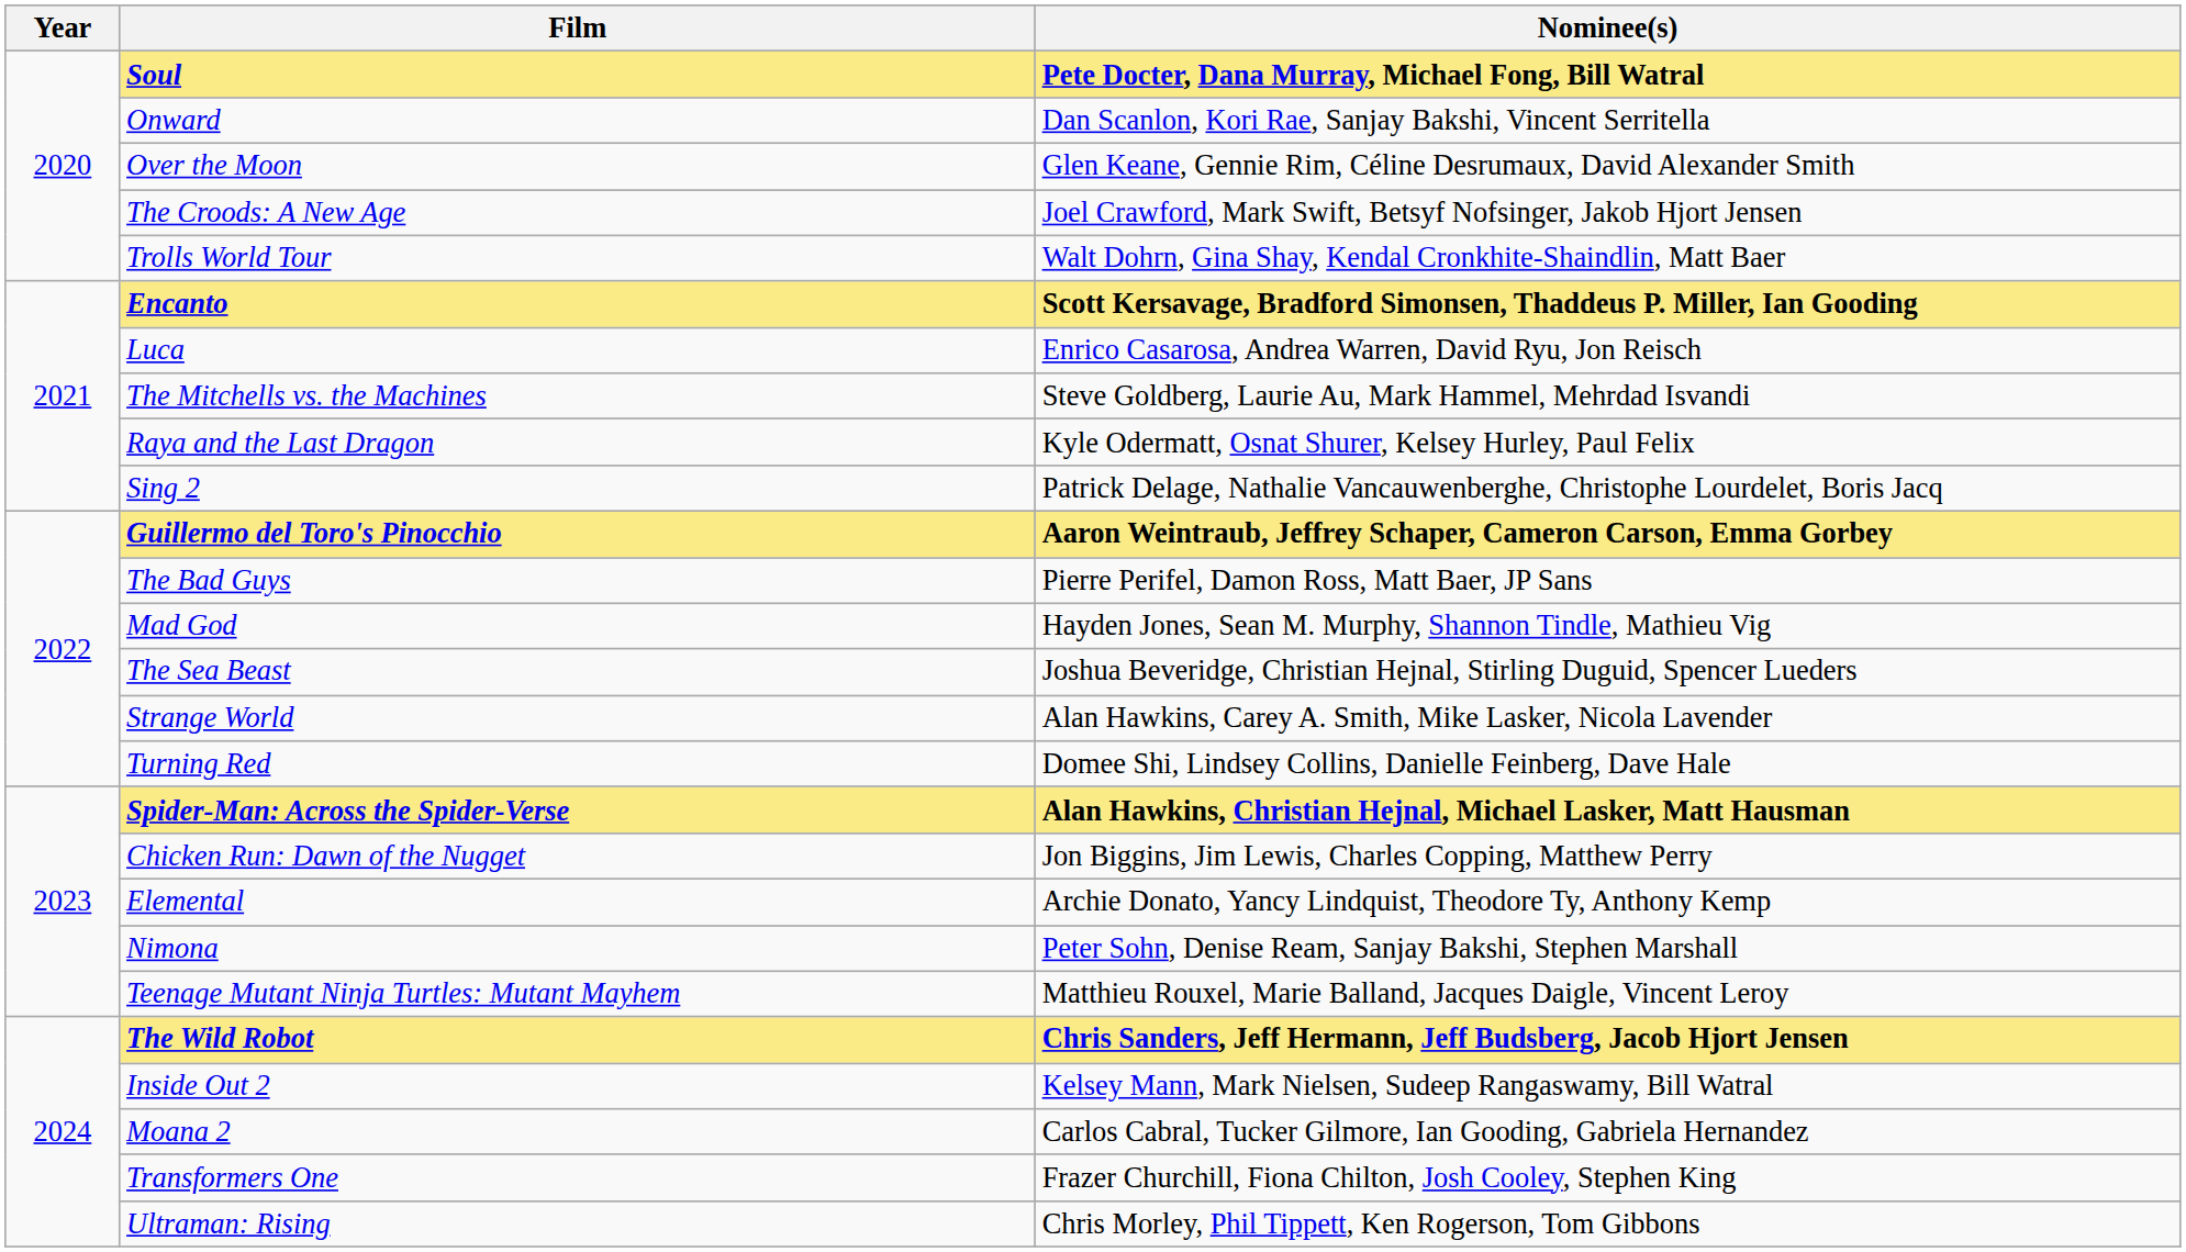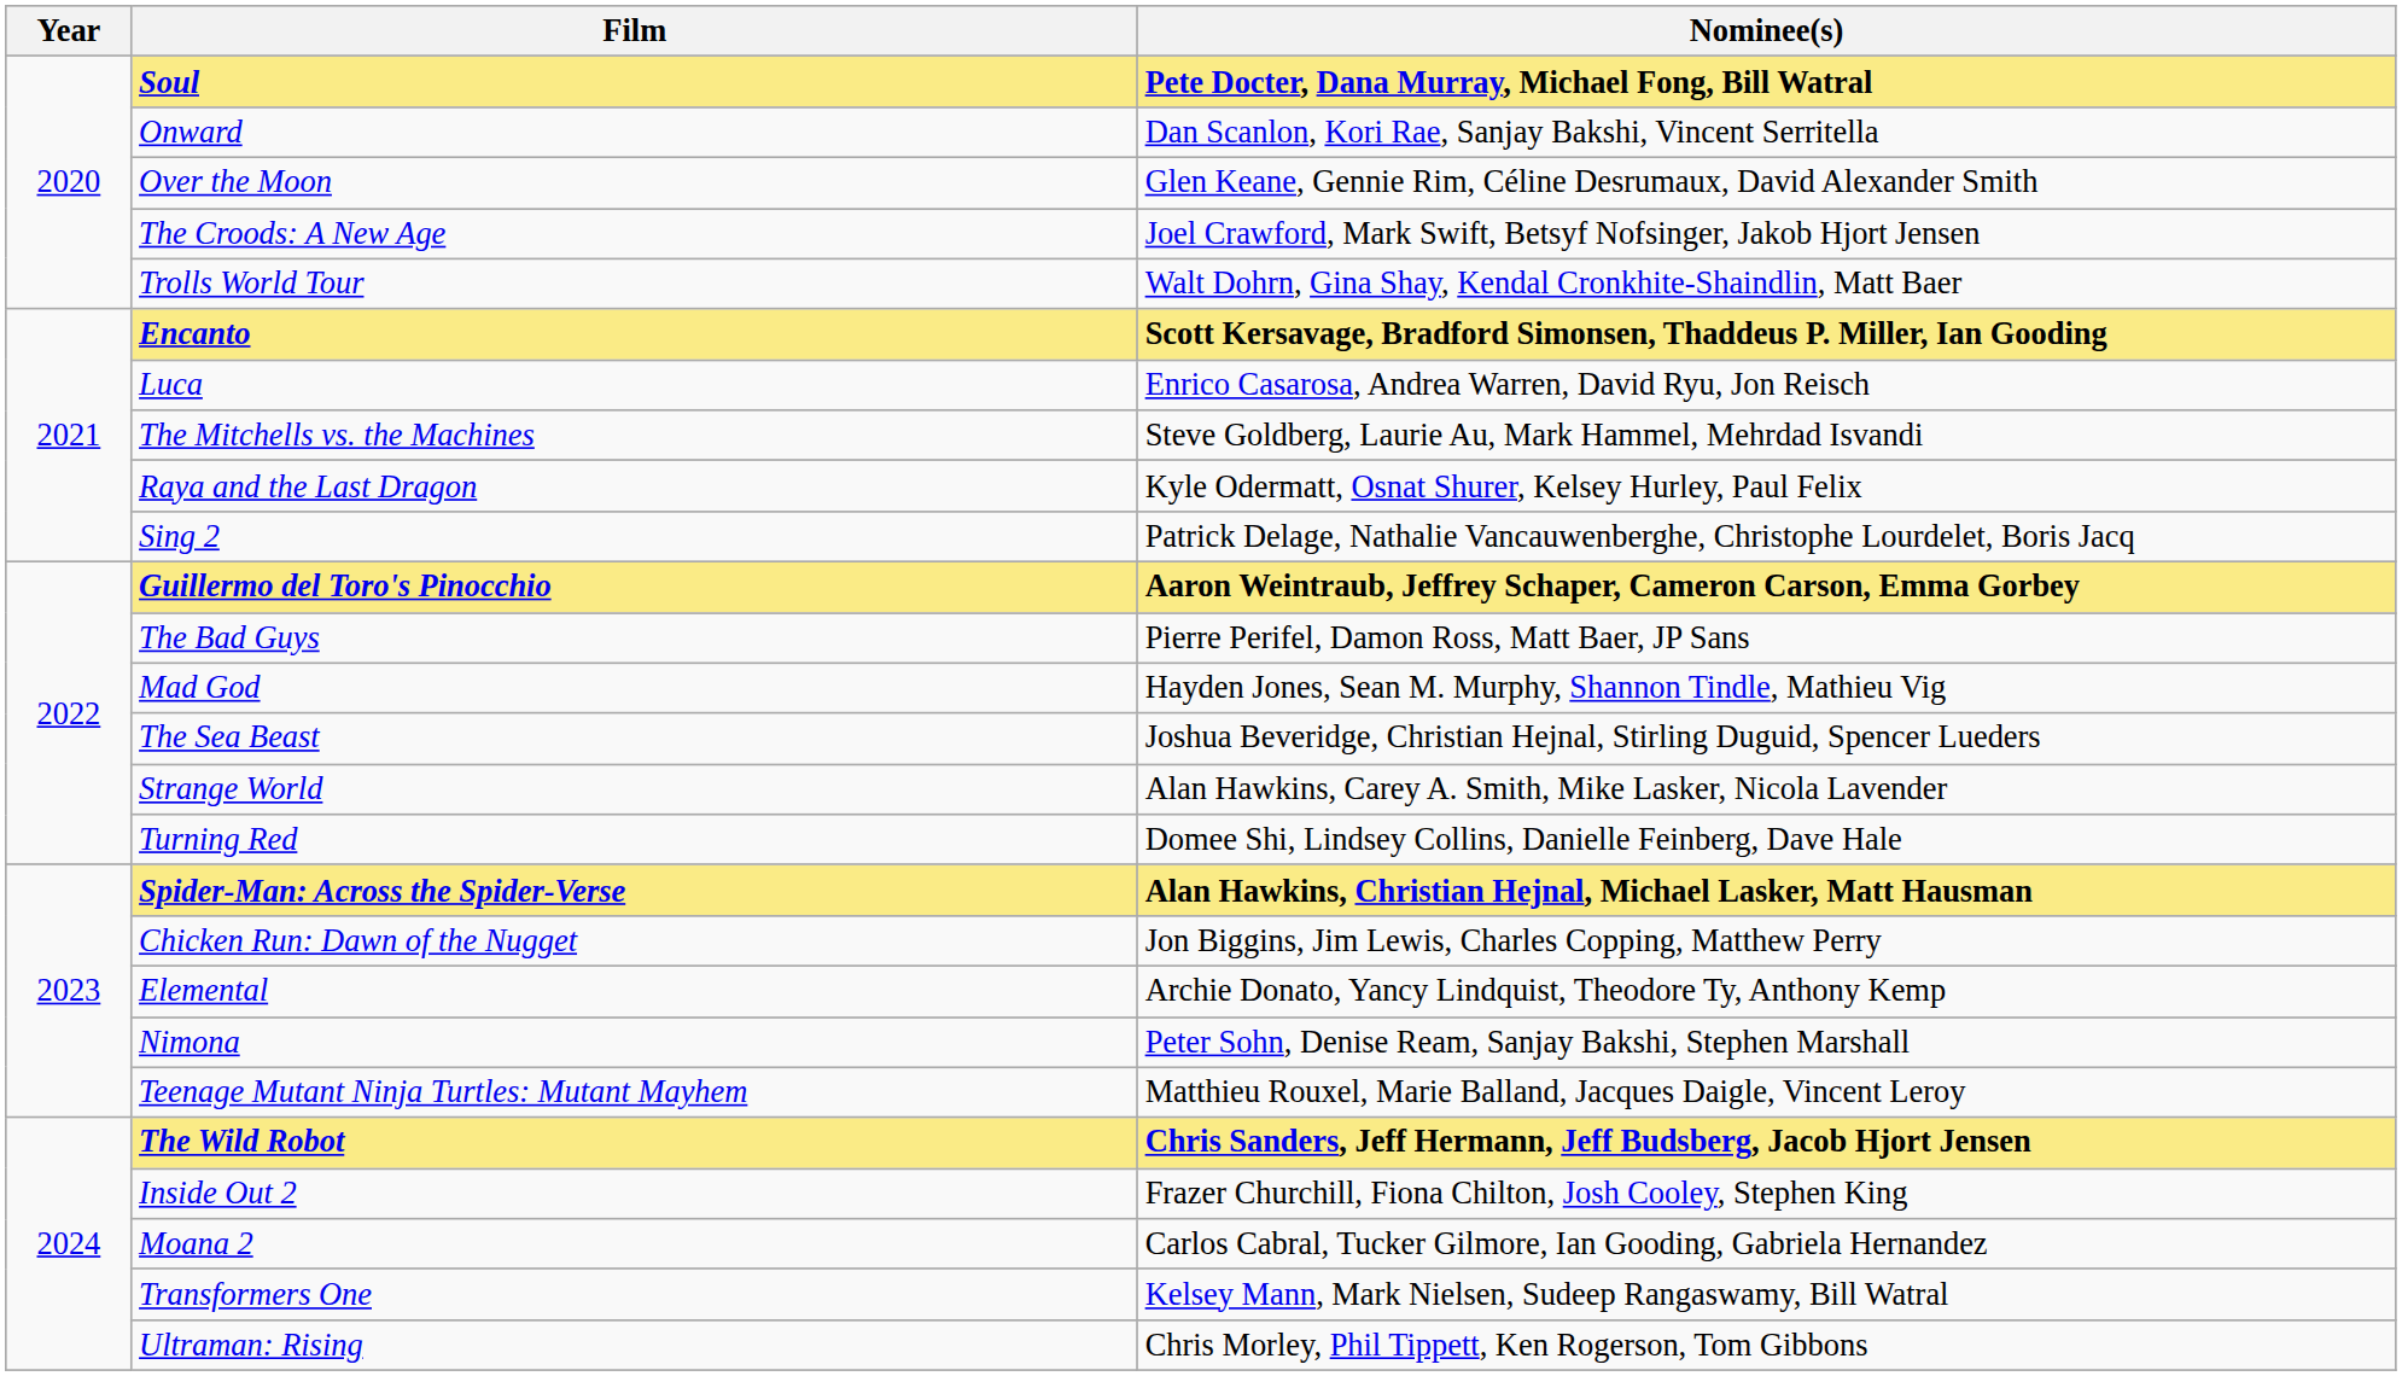 <table class="wikitable" width="95%" cellpadding="5">
 <tr>
 <th width="5%">Year</th>
 <th width="40%">Film</th>
 <th width="50%">Nominee(s)</th>
 </tr>
 <tr>
 <td rowspan="5" style="text-align:center;"><a href='#'>2020</a><br></td>
 <td style="background:#FAEB86;"><strong><em><a href='#'>Soul</a></em></strong></td>
 <td style="background:#FAEB86;"><strong><a href='#'>Pete Docter</a>, <a href='#'>Dana Murray</a>, Michael Fong, Bill Watral</strong></td>
 </tr>
 <tr>
 <td><em><a href='#'>Onward</a></em></td>
 <td><a href='#'>Dan Scanlon</a>, <a href='#'>Kori Rae</a>, Sanjay Bakshi, Vincent Serritella</td>
 </tr>
 <tr>
 <td><em><a href='#'>Over the Moon</a></em></td>
 <td><a href='#'>Glen Keane</a>, Gennie Rim, Céline Desrumaux, David Alexander Smith</td>
 </tr>
 <tr>
 <td><em><a href='#'>The Croods: A New Age</a></em></td>
 <td><a href='#'>Joel Crawford</a>, Mark Swift, Betsyf Nofsinger, Jakob Hjort Jensen</td>
 </tr>
 <tr>
 <td><em><a href='#'>Trolls World Tour</a></em></td>
 <td><a href='#'>Walt Dohrn</a>, <a href='#'>Gina Shay</a>, <a href='#'>Kendal Cronkhite-Shaindlin</a>, Matt Baer</td>
 </tr>
 <tr>
 <td rowspan="5" style="text-align:center;"><a href='#'>2021</a><br></td>
 <td style="background:#FAEB86;"><strong><em><a href='#'>Encanto</a></em></strong></td>
 <td style="background:#FAEB86;"><strong>Scott Kersavage, Bradford Simonsen, Thaddeus P. Miller, Ian Gooding</strong></td>
 </tr>
 <tr>
 <td><em><a href='#'>Luca</a></em></td>
 <td><a href='#'>Enrico Casarosa</a>, Andrea Warren, David Ryu, Jon Reisch</td>
 </tr>
 <tr>
 <td><em><a href='#'>The Mitchells vs. the Machines</a></em></td>
 <td>Steve Goldberg, Laurie Au, Mark Hammel, Mehrdad Isvandi</td>
 </tr>
 <tr>
 <td><em><a href='#'>Raya and the Last Dragon</a></em></td>
 <td>Kyle Odermatt, <a href='#'>Osnat Shurer</a>, Kelsey Hurley, Paul Felix</td>
 </tr>
 <tr>
 <td><em><a href='#'>Sing 2</a></em></td>
 <td>Patrick Delage, Nathalie Vancauwenberghe, Christophe Lourdelet, Boris Jacq</td>
 </tr>
 <tr>
 <td rowspan="6" style="text-align:center;"><a href='#'>2022</a><br></td>
 <td style="background:#FAEB86;"><strong><em><a href='#'>Guillermo del Toro's Pinocchio</a></em></strong></td>
 <td style="background:#FAEB86;"><strong>Aaron Weintraub, Jeffrey Schaper, Cameron Carson, Emma Gorbey</strong></td>
 </tr>
 <tr>
 <td><em><a href='#'>The Bad Guys</a></em></td>
 <td>Pierre Perifel, Damon Ross, Matt  Baer, JP Sans</td>
 </tr>
 <tr>
 <td><em><a href='#'>Mad God</a></em></td>
 <td>Hayden Jones, Sean M. Murphy, <a href='#'>Shannon Tindle</a>, Mathieu Vig</td>
 </tr>
 <tr>
 <td><em><a href='#'>The Sea Beast</a></em></td>
 <td>Joshua Beveridge, Christian Hejnal, Stirling Duguid, Spencer Lueders</td>
 </tr>
 <tr>
 <td><em><a href='#'>Strange World</a></em></td>
 <td>Alan Hawkins, Carey A. Smith, Mike Lasker, Nicola Lavender</td>
 </tr>
 <tr>
 <td><em><a href='#'>Turning Red</a></em></td>
 <td>Domee Shi, Lindsey Collins, Danielle Feinberg, Dave Hale</td>
 </tr>
 <tr>
 <td rowspan="5" style="text-align:center;"><a href='#'>2023</a><br></td>
 <td style="background:#FAEB86;"><strong><em><a href='#'>Spider-Man: Across the Spider-Verse</a></em></strong></td>
 <td style="background:#FAEB86;"><strong>Alan Hawkins, <a href='#'>Christian Hejnal</a>, Michael Lasker, Matt Hausman</strong></td>
 </tr>
 <tr>
 <td><em><a href='#'>Chicken Run: Dawn of the Nugget</a></em></td>
 <td>Jon Biggins, Jim Lewis, Charles Copping, Matthew Perry</td>
 </tr>
 <tr>
 <td><em><a href='#'>Elemental</a></em></td>
 <td>Archie Donato, Yancy Lindquist, Theodore Ty, Anthony Kemp</td>
 </tr>
 <tr>
 <td><em><a href='#'>Nimona</a></em></td>
 <td><a href='#'>Peter Sohn</a>, Denise Ream, Sanjay Bakshi, Stephen Marshall</td>
 </tr>
 <tr>
 <td><em><a href='#'>Teenage Mutant Ninja Turtles: Mutant Mayhem</a></em></td>
 <td>Matthieu Rouxel, Marie Balland, Jacques Daigle, Vincent Leroy</td>
 </tr>
 <tr>
 <td rowspan="6" style="text-align:center;"><a href='#'>2024</a><br></td>
 <td style="background:#FAEB86;"><strong><em><a href='#'>The Wild Robot</a></em></strong></td>
 <td style="background:#FAEB86;"><strong><a href='#'>Chris Sanders</a>, Jeff Hermann, <a href='#'>Jeff Budsberg</a>, Jacob Hjort Jensen</strong></td>
 </tr>
 <tr>
 <td><em><a href='#'>Inside Out 2</a></em></td>
-<td><a href='#'>Kelsey Mann</a>, Mark Nielsen, Sudeep Rangaswamy, Bill Watral</td>
+<td>Frazer Churchill, Fiona Chilton, <a href='#'>Josh Cooley</a>, Stephen King</td>
 </tr>
 <tr>
 <td><em><a href='#'>Moana 2</a></em></td>
 <td>Carlos Cabral, Tucker Gilmore, Ian Gooding, Gabriela Hernandez</td>
 </tr>
 <tr>
 <td><em><a href='#'>Transformers One</a></em></td>
-<td>Frazer Churchill, Fiona Chilton, <a href='#'>Josh Cooley</a>, Stephen King</td>
+<td><a href='#'>Kelsey Mann</a>, Mark Nielsen, Sudeep Rangaswamy, Bill Watral</td>
 </tr>
 <tr>
 <td><em><a href='#'>Ultraman: Rising</a></em></td>
 <td>Chris Morley, <a href='#'>Phil Tippett</a>, Ken Rogerson, Tom Gibbons</td>
 </tr>
 </table>
